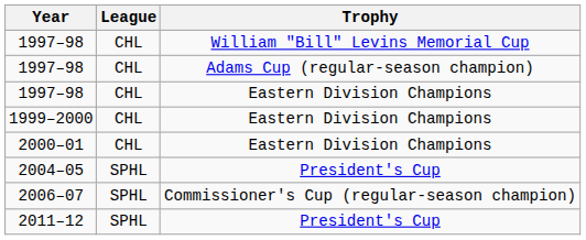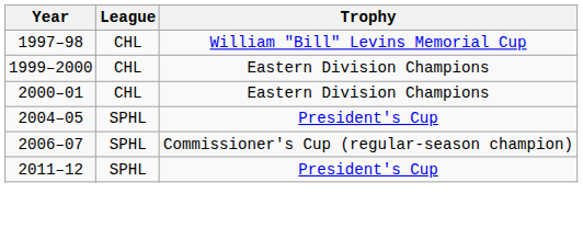 <table class="wikitable" style="text-align:center;">
 <tr>
 <th>Year</th>
 <th>League</th>
 <th>Trophy</th>
 </tr>
 <tr>
 <td>1997–98</td>
 <td style="text-align:center;">CHL</td>
 <td><a href='#'>William "Bill" Levins Memorial Cup</a></td>
-</tr>
-<tr>
-<td>1997–98</td>
-<td style="text-align:center;">CHL</td>
-<td><a href='#'>Adams Cup</a> (regular-season champion)</td>
-</tr>
-<tr>
-<td>1997–98</td>
-<td style="text-align:center;">CHL</td>
-<td>Eastern Division Champions</td>
 </tr>
 <tr>
 <td>1999–2000</td>
 <td style="text-align:center;">CHL</td>
 <td>Eastern Division Champions</td>
 </tr>
 <tr>
 <td>2000–01</td>
 <td style="text-align:center;">CHL</td>
 <td>Eastern Division Champions</td>
 </tr>
 <tr>
 <td>2004–05</td>
 <td style="text-align:center;">SPHL</td>
 <td><a href='#'>President's Cup</a></td>
 </tr>
 <tr>
 <td>2006–07</td>
 <td style="text-align:center;">SPHL</td>
 <td>Commissioner's Cup (regular-season champion)</td>
 </tr>
 <tr>
 <td>2011–12</td>
 <td style="text-align:center;">SPHL</td>
 <td><a href='#'>President's Cup</a></td>
 </tr>
 </table>
